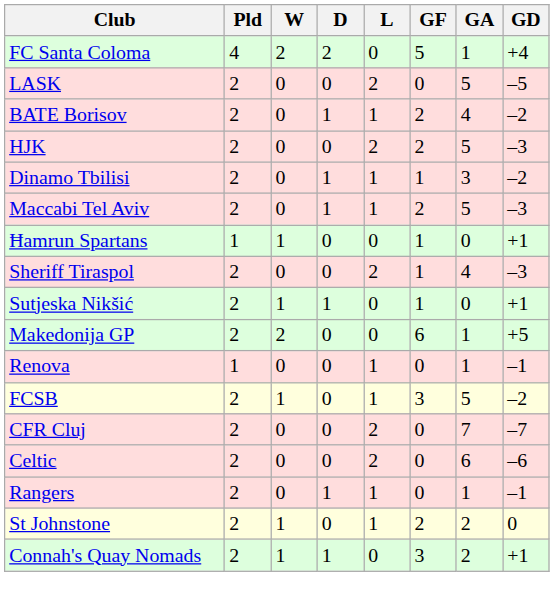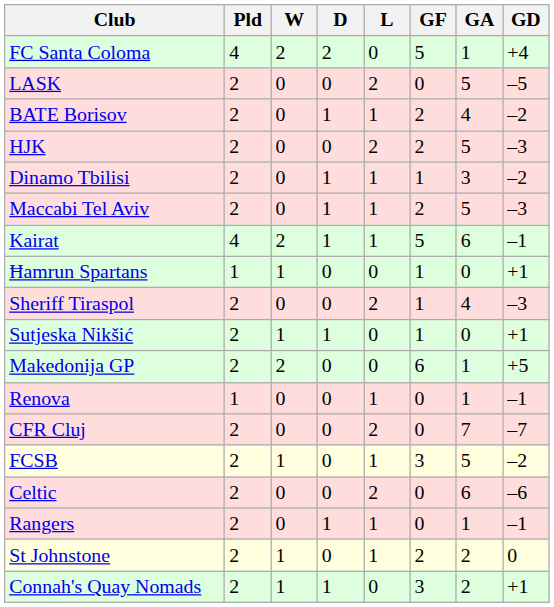 <table class="wikitable collapsible collapsed sortable" text-align: center;">
 <tr>
 <th width="170">Club</th>
 <th width="30">Pld</th>
 <th width="30">W</th>
 <th width="30">D</th>
 <th width="30">L</th>
 <th width="30">GF</th>
 <th width="30">GA</th>
 <th width="30">GD</th>
 </tr>
 <tr bgcolor="#ddffdd">
 <td align="left"> <a href='#'>FC Santa Coloma</a></td>
 <td>4</td>
 <td>2</td>
 <td>2</td>
 <td>0</td>
 <td>5</td>
 <td>1</td>
 <td>+4</td>
 </tr>
 <tr bgcolor="#ffdddd">
 <td align="left"> <a href='#'>LASK</a></td>
 <td>2</td>
 <td>0</td>
 <td>0</td>
 <td>2</td>
 <td>0</td>
 <td>5</td>
 <td>–5</td>
 </tr>
 <tr bgcolor="#ffdddd">
 <td align="left"> <a href='#'>BATE Borisov</a></td>
 <td>2</td>
 <td>0</td>
 <td>1</td>
 <td>1</td>
 <td>2</td>
 <td>4</td>
 <td>–2</td>
 </tr>
 <tr bgcolor="#ffdddd">
 <td align="left"> <a href='#'>HJK</a></td>
 <td>2</td>
 <td>0</td>
 <td>0</td>
 <td>2</td>
 <td>2</td>
 <td>5</td>
 <td>–3</td>
 </tr>
 <tr bgcolor="#ffdddd">
 <td align="left"> <a href='#'>Dinamo Tbilisi</a></td>
 <td>2</td>
 <td>0</td>
 <td>1</td>
 <td>1</td>
 <td>1</td>
 <td>3</td>
 <td>–2</td>
 </tr>
 <tr bgcolor="#ffdddd">
 <td align="left"> <a href='#'>Maccabi Tel Aviv</a></td>
 <td>2</td>
 <td>0</td>
 <td>1</td>
 <td>1</td>
 <td>2</td>
 <td>5</td>
 <td>–3</td>
 </tr>
 <tr bgcolor="#ddffdd">
+<td align="left"> <a href='#'>Kairat</a></td>
+<td>4</td>
+<td>2</td>
+<td>1</td>
+<td>1</td>
+<td>5</td>
+<td>6</td>
+<td>–1</td>
+</tr>
+<tr bgcolor="#ddffdd">
 <td align="left"> <a href='#'>Ħamrun Spartans</a></td>
 <td>1</td>
 <td>1</td>
 <td>0</td>
 <td>0</td>
 <td>1</td>
 <td>0</td>
 <td>+1</td>
 </tr>
 <tr bgcolor="#ffdddd">
 <td align="left"> <a href='#'>Sheriff Tiraspol</a></td>
 <td>2</td>
 <td>0</td>
 <td>0</td>
 <td>2</td>
 <td>1</td>
 <td>4</td>
 <td>–3</td>
 </tr>
 <tr bgcolor="#ddffdd">
 <td align="left"> <a href='#'>Sutjeska Nikšić</a></td>
 <td>2</td>
 <td>1</td>
 <td>1</td>
 <td>0</td>
 <td>1</td>
 <td>0</td>
 <td>+1</td>
 </tr>
 <tr bgcolor="#ddffdd">
 <td align="left"> <a href='#'>Makedonija GP</a></td>
 <td>2</td>
 <td>2</td>
 <td>0</td>
 <td>0</td>
 <td>6</td>
 <td>1</td>
 <td>+5</td>
 </tr>
 <tr bgcolor="#ffdddd">
 <td align="left"> <a href='#'>Renova</a></td>
 <td>1</td>
 <td>0</td>
 <td>0</td>
 <td>1</td>
 <td>0</td>
 <td>1</td>
 <td>–1</td>
 </tr>
+<tr bgcolor="#ffdddd">
+<td align="left"> <a href='#'>CFR Cluj</a></td>
+<td>2</td>
+<td>0</td>
+<td>0</td>
+<td>2</td>
+<td>0</td>
+<td>7</td>
+<td>–7</td>
+</tr>
 <tr bgcolor="#ffffdd">
 <td align="left"> <a href='#'>FCSB</a></td>
 <td>2</td>
 <td>1</td>
 <td>0</td>
 <td>1</td>
 <td>3</td>
 <td>5</td>
 <td>–2</td>
-</tr>
-<tr bgcolor="#ffdddd">
-<td align="left"> <a href='#'>CFR Cluj</a></td>
-<td>2</td>
-<td>0</td>
-<td>0</td>
-<td>2</td>
-<td>0</td>
-<td>7</td>
-<td>–7</td>
 </tr>
 <tr bgcolor="#ffdddd">
 <td align="left"> <a href='#'>Celtic</a></td>
 <td>2</td>
 <td>0</td>
 <td>0</td>
 <td>2</td>
 <td>0</td>
 <td>6</td>
 <td>–6</td>
 </tr>
 <tr bgcolor="#ffdddd">
 <td align="left"> <a href='#'>Rangers</a></td>
 <td>2</td>
 <td>0</td>
 <td>1</td>
 <td>1</td>
 <td>0</td>
 <td>1</td>
 <td>–1</td>
 </tr>
 <tr bgcolor="#ffffdd">
 <td align="left"> <a href='#'>St Johnstone</a></td>
 <td>2</td>
 <td>1</td>
 <td>0</td>
 <td>1</td>
 <td>2</td>
 <td>2</td>
 <td>0</td>
 </tr>
 <tr bgcolor="#ddffdd">
 <td align="left"> <a href='#'>Connah's Quay Nomads</a></td>
 <td>2</td>
 <td>1</td>
 <td>1</td>
 <td>0</td>
 <td>3</td>
 <td>2</td>
 <td>+1</td>
 </tr>
 </table>
